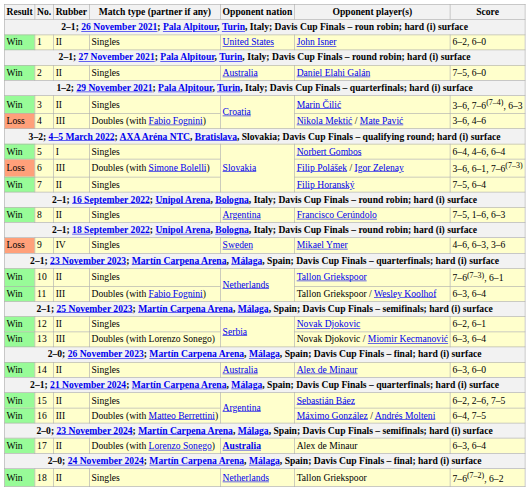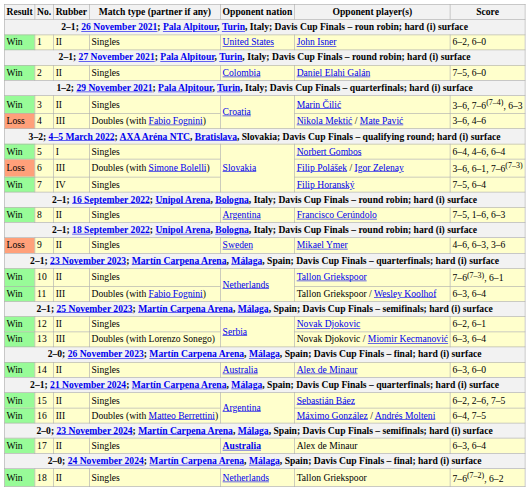 <table class="wikitable nowrap">
 <tr>
 <th scope="col">Result</th>
 <th scope="col">No.</th>
 <th scope="col">Rubber</th>
 <th scope="col">Match type (partner if any)</th>
 <th scope="col">Opponent nation</th>
 <th scope="col">Opponent player(s)</th>
 <th scope="col">Score</th>
 </tr>
 <tr>
 <th colspan=7>2–1; <a href='#'>26 November 2021</a>; <a href='#'>Pala Alpitour</a>, <a href='#'>Turin</a>, Italy; Davis Cup Finals – roun robin; hard (i) surface</th>
 </tr>
 <tr style="background:#ffc;">
 <td bgcolor=98FB98>Win</td>
 <td>1</td>
 <td>II</td>
 <td>Singles</td>
 <td> <a href='#'>United States</a></td>
 <td><a href='#'>John Isner</a></td>
 <td>6–2, 6–0</td>
 </tr>
 <tr>
 <th colspan=7>2–1; <a href='#'>27 November 2021</a>; <a href='#'>Pala Alpitour</a>, <a href='#'>Turin</a>, Italy; Davis Cup Finals – round robin; hard (i) surface</th>
 </tr>
 <tr style="background:#ffc;">
 <td bgcolor=98FB98>Win</td>
 <td>2</td>
 <td>II</td>
 <td>Singles</td>
-<td> <a href='#'>Australia</a></td>
+<td> <a href='#'>Colombia</a></td>
 <td><a href='#'>Daniel Elahi Galán</a></td>
 <td>7–5, 6–0</td>
 </tr>
 <tr>
 <th colspan=7>1–2; <a href='#'>29 November 2021</a>; <a href='#'>Pala Alpitour</a>, <a href='#'>Turin</a>, Italy; Davis Cup Finals – quarterfinals; hard (i) surface</th>
 </tr>
 <tr style="background:#ffc;">
 <td bgcolor=98FB98>Win</td>
 <td>3</td>
 <td>II</td>
 <td>Singles</td>
 <td rowspan=2> <a href='#'>Croatia</a></td>
 <td><a href='#'>Marin Čilić</a></td>
 <td>3–6, 7–6<sup>(7–4)</sup>, 6–3</td>
 </tr>
 <tr style="background:#ffc;">
 <td bgcolor=FFA07A>Loss</td>
 <td>4</td>
 <td>III</td>
 <td>Doubles (with <a href='#'>Fabio Fognini</a>)</td>
 <td><a href='#'>Nikola Mektić</a> / <a href='#'>Mate Pavić</a></td>
 <td>3–6, 4–6</td>
 </tr>
 <tr>
 <th colspan=7>3–2; <a href='#'>4–5 March 2022</a>; <a href='#'>AXA Aréna NTC</a>, <a href='#'>Bratislava</a>, Slovakia; Davis Cup Finals – qualifying round; hard (i) surface</th>
 </tr>
 <tr style="background:#ffc;">
 <td bgcolor=98FB98>Win</td>
 <td>5</td>
 <td>I</td>
 <td>Singles</td>
 <td rowspan=3> <a href='#'>Slovakia</a></td>
 <td><a href='#'>Norbert Gombos</a></td>
 <td>6–4, 4–6, 6–4</td>
 </tr>
 <tr style="background:#ffc;">
 <td bgcolor=FFA07A>Loss</td>
 <td>6</td>
 <td>III</td>
 <td>Doubles (with <a href='#'>Simone Bolelli</a>)</td>
 <td><a href='#'>Filip Polášek</a> / <a href='#'>Igor Zelenay</a></td>
 <td>3–6, 6–1, 7–6<sup>(7–3)</sup></td>
 </tr>
 <tr style="background:#ffc;">
 <td bgcolor=98FB98>Win</td>
 <td>7</td>
-<td>II</td>
+<td>IV</td>
 <td>Singles</td>
 <td><a href='#'>Filip Horanský</a></td>
 <td>7–5, 6–4</td>
 </tr>
 <tr>
 <th colspan=7>2–1; <a href='#'>16 September 2022</a>; <a href='#'>Unipol Arena</a>, <a href='#'>Bologna</a>, Italy; Davis Cup Finals – round robin; hard (i) surface</th>
 </tr>
 <tr style="background:#ffc;">
 <td bgcolor=98FB98>Win</td>
 <td>8</td>
 <td>II</td>
 <td>Singles</td>
 <td> <a href='#'>Argentina</a></td>
 <td><a href='#'>Francisco Cerúndolo</a></td>
 <td>7–5, 1–6, 6–3</td>
 </tr>
 <tr>
 <th colspan=7>2–1; <a href='#'>18 September 2022</a>; <a href='#'>Unipol Arena</a>, <a href='#'>Bologna</a>, Italy; Davis Cup Finals – round robin; hard (i) surface</th>
 </tr>
 <tr style="background:#ffc;">
 <td bgcolor=FFA07A>Loss</td>
 <td>9</td>
-<td>IV</td>
+<td>II</td>
 <td>Singles</td>
 <td> <a href='#'>Sweden</a></td>
 <td><a href='#'>Mikael Ymer</a></td>
 <td>4–6, 6–3, 3–6</td>
 </tr>
 <tr>
 <th colspan=7>2–1; <a href='#'>23 November 2023</a>; <a href='#'>Martín Carpena Arena</a>, <a href='#'>Málaga</a>, Spain; Davis Cup Finals – quarterfinals; hard (i) surface</th>
 </tr>
 <tr style="background:#ffc;">
 <td bgcolor=98FB98>Win</td>
 <td>10</td>
 <td>II</td>
 <td>Singles</td>
 <td rowspan=2> <a href='#'>Netherlands</a></td>
 <td><a href='#'>Tallon Griekspoor</a></td>
 <td>7–6<sup>(7–3)</sup>, 6–1</td>
 </tr>
 <tr style="background:#ffc;">
 <td bgcolor=98FB98>Win</td>
 <td>11</td>
 <td>III</td>
 <td>Doubles (with <a href='#'>Fabio Fognini</a>)</td>
 <td>Tallon Griekspoor / <a href='#'>Wesley Koolhof</a></td>
 <td>6–3, 6–4</td>
 </tr>
 <tr>
 <th colspan=7>2–1; <a href='#'>25 November 2023</a>; <a href='#'>Martín Carpena Arena</a>, <a href='#'>Málaga</a>, Spain; Davis Cup Finals – semifinals; hard (i) surface</th>
 </tr>
 <tr style="background:#ffc;">
 <td bgcolor=98FB98>Win</td>
 <td>12</td>
 <td>II</td>
 <td>Singles</td>
 <td rowspan=2> <a href='#'>Serbia</a></td>
 <td><a href='#'>Novak Djokovic</a></td>
 <td>6–2, 6–1</td>
 </tr>
 <tr style="background:#ffc;">
 <td bgcolor=98FB98>Win</td>
 <td>13</td>
 <td>III</td>
 <td>Doubles (with Lorenzo Sonego)</td>
 <td>Novak Djokovic / <a href='#'>Miomir Kecmanović</a></td>
 <td>6–3, 6–4</td>
 </tr>
 <tr>
 <th colspan=7>2–0; <a href='#'>26 November 2023</a>; <a href='#'>Martín Carpena Arena</a>, <a href='#'>Málaga</a>, Spain; Davis Cup Finals – final; hard (i) surface</th>
 </tr>
 <tr style="background:#ffc;">
 <td bgcolor=98FB98>Win</td>
 <td>14</td>
 <td>II</td>
 <td>Singles</td>
 <td> <a href='#'>Australia</a></td>
 <td><a href='#'>Alex de Minaur</a></td>
 <td>6–3, 6–0</td>
 </tr>
 <tr>
 <th colspan=7>2–1; <a href='#'>21 November 2024</a>; <a href='#'>Martín Carpena Arena</a>, <a href='#'>Málaga</a>, Spain; Davis Cup Finals – quarterfinals; hard (i) surface</th>
 </tr>
 <tr style="background:#ffc;">
 <td bgcolor=98FB98>Win</td>
 <td>15</td>
 <td>II</td>
 <td>Singles</td>
 <td rowspan=2> <a href='#'>Argentina</a></td>
 <td><a href='#'>Sebastián Báez</a></td>
 <td>6–2, 2–6, 7–5</td>
 </tr>
 <tr style="background:#ffc;">
 <td bgcolor=98FB98>Win</td>
 <td>16</td>
 <td>III</td>
 <td>Doubles (with <a href='#'>Matteo Berrettini</a>)</td>
 <td><a href='#'>Máximo González</a> / <a href='#'>Andrés Molteni</a></td>
 <td>6–4, 7–5</td>
 </tr>
 <tr>
 <th colspan=7>2–0; <a href='#'>23 November 2024</a>; <a href='#'>Martín Carpena Arena</a>, <a href='#'>Málaga</a>, Spain; Davis Cup Finals – semifinals; hard (i) surface</th>
 </tr>
 <tr style="background:#ffc;">
 <td bgcolor=98FB98>Win</td>
 <td>17</td>
 <td>II</td>
-<td>Doubles (with <a href='#'>Lorenzo Sonego</a>)</td>
+<td>Singles</td>
 <td><strong> <a href='#'>Australia</a></strong></td>
 <td>Alex de Minaur</td>
 <td>6–3, 6–4</td>
 </tr>
 <tr>
 <th colspan=7>2–0; <a href='#'>24 November 2024</a>; <a href='#'>Martín Carpena Arena</a>, <a href='#'>Málaga</a>, Spain; Davis Cup Finals – final; hard (i) surface</th>
 </tr>
 <tr style="background:#ffc;">
 <td bgcolor=98FB98>Win</td>
 <td>18</td>
 <td>II</td>
 <td>Singles</td>
 <td> <a href='#'>Netherlands</a></td>
 <td>Tallon Griekspoor</td>
 <td>7–6<sup>(7–2)</sup>, 6–2</td>
 </tr>
 </table>
